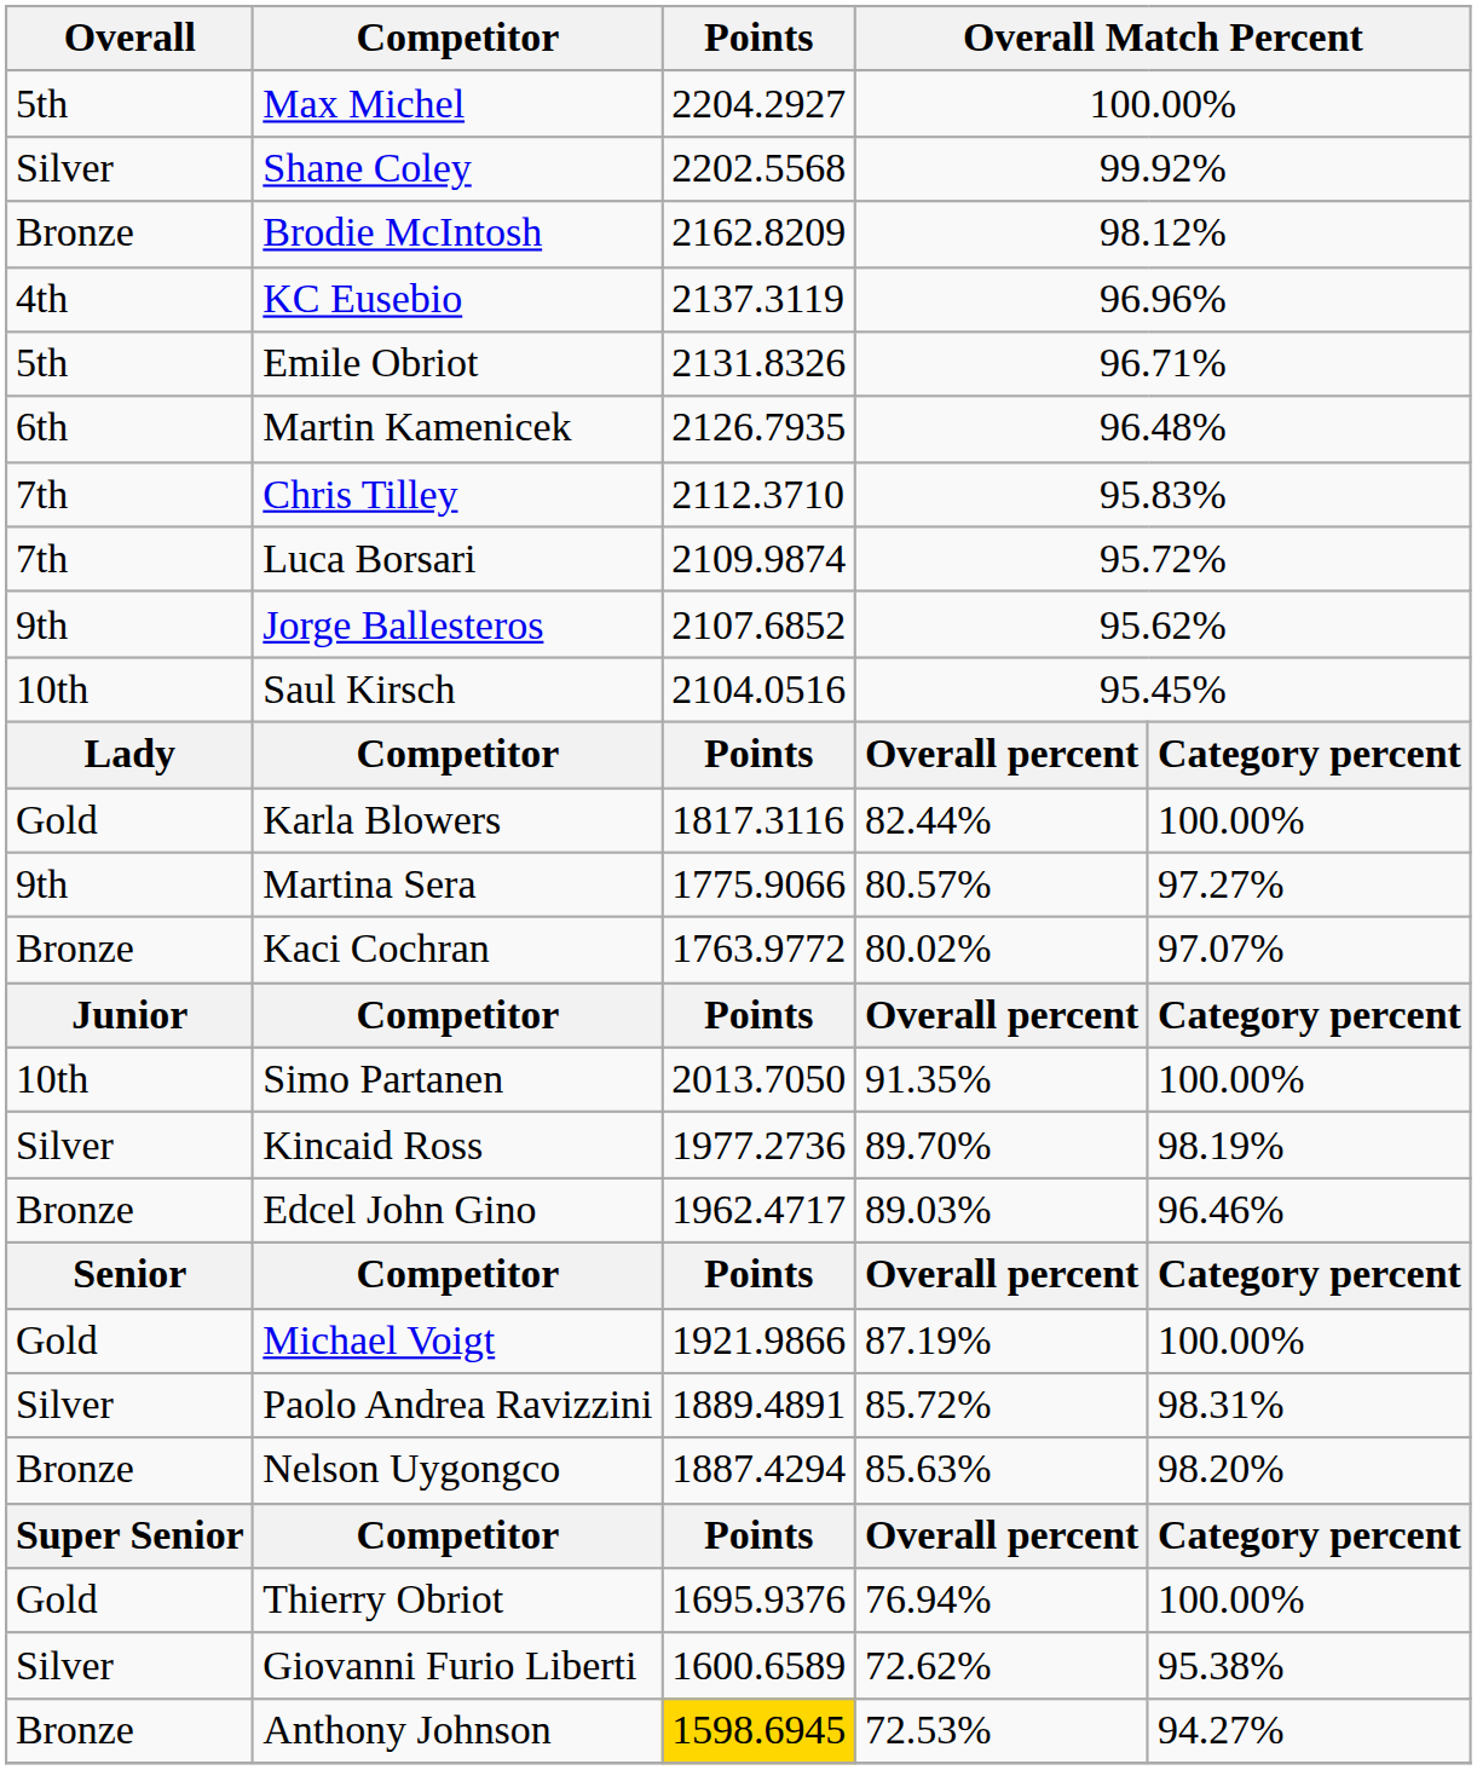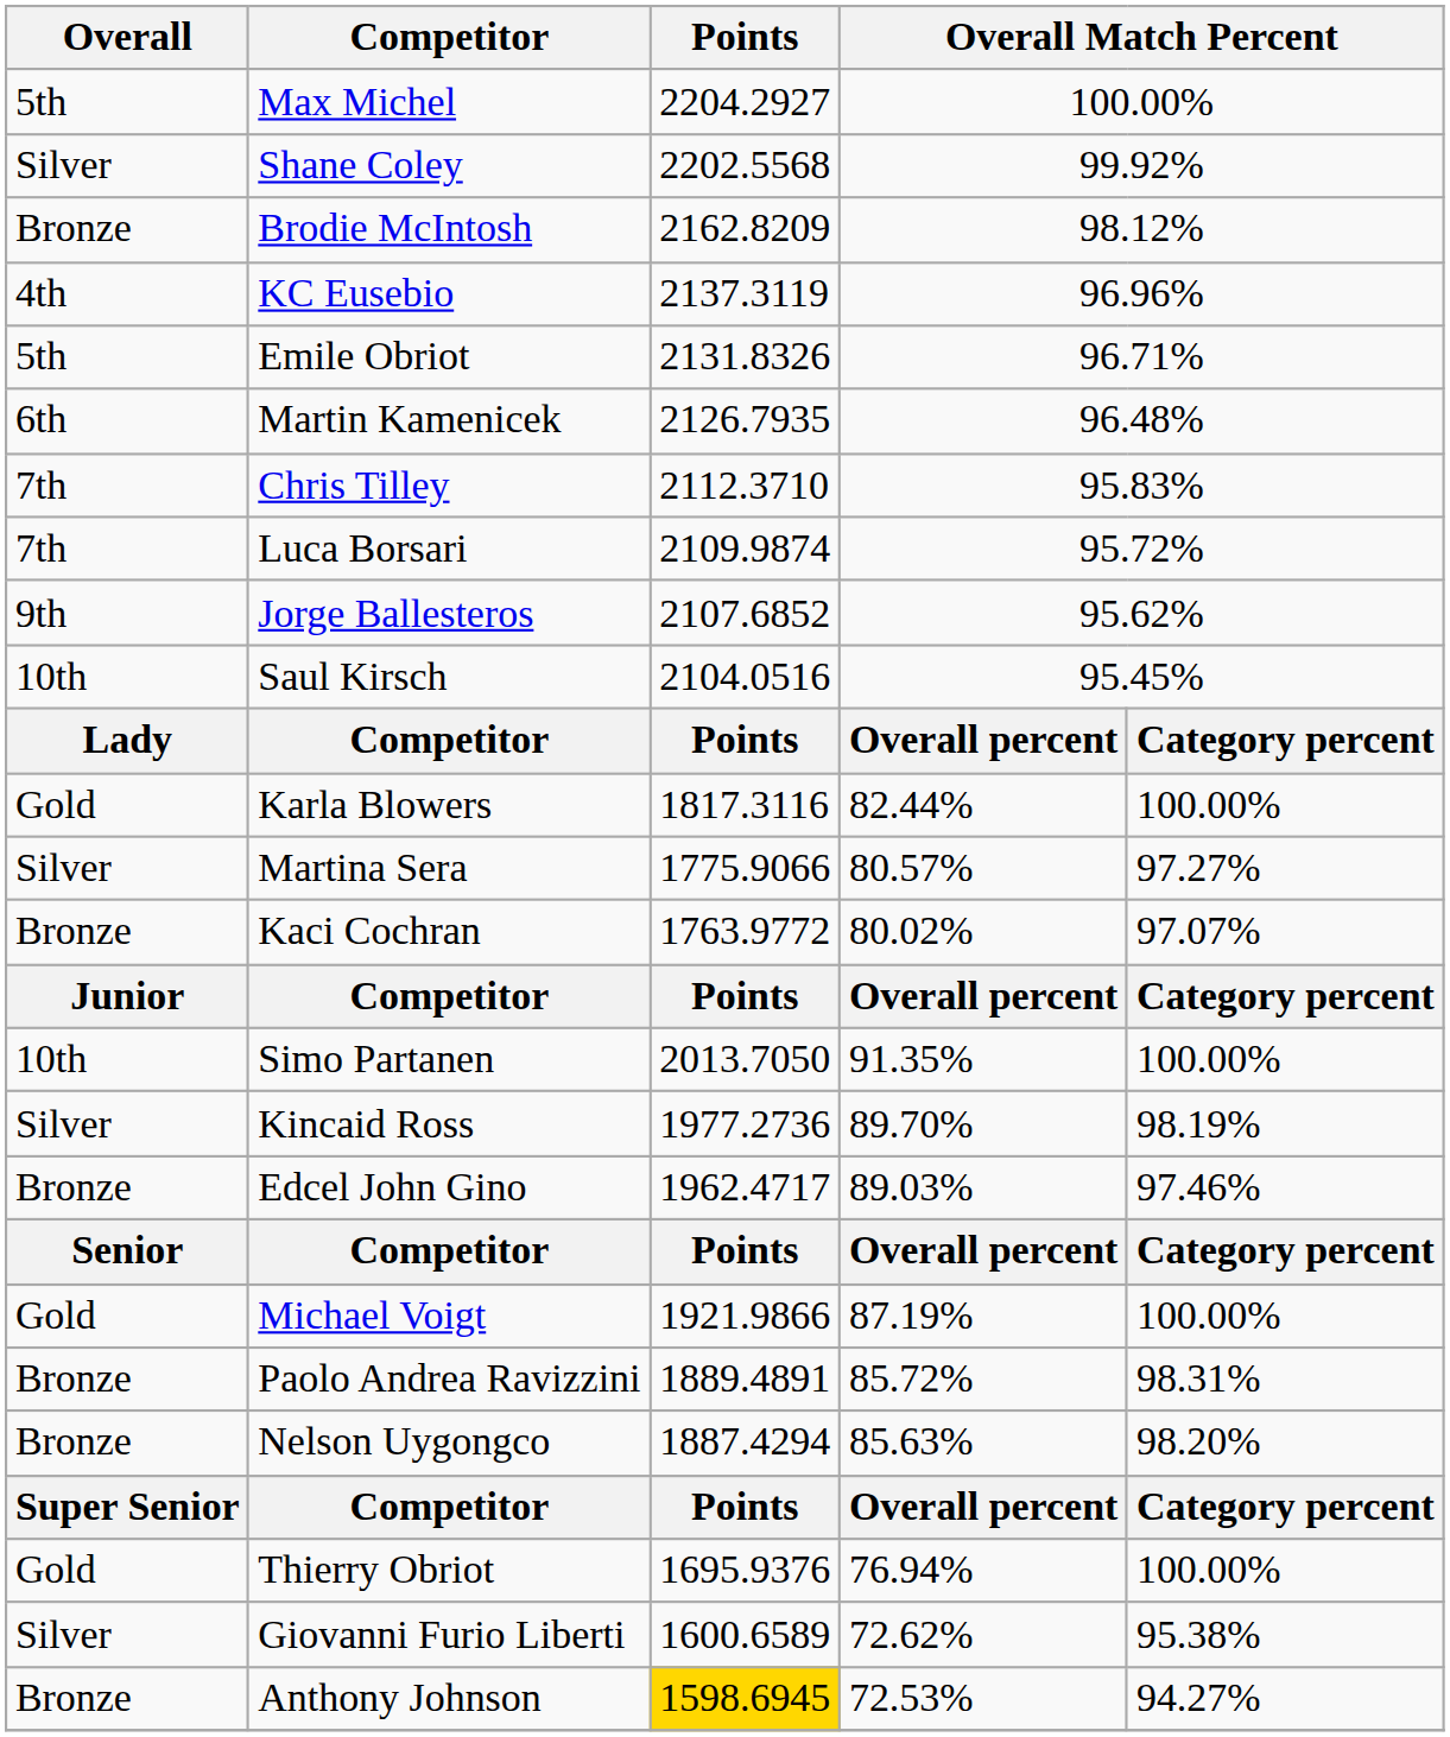 <table class="wikitable sortable" style="text-align: left;">
 <tr>
 <th>Overall</th>
 <th>Competitor</th>
 <th>Points</th>
 <th colspan="2">Overall Match Percent</th>
 </tr>
 <tr>
 <td>5th</td>
 <td><a href='#'>Max Michel</a></td>
 <td>2204.2927</td>
 <td colspan="2" style="text-align: center;">100.00%</td>
 </tr>
 <tr>
 <td> Silver</td>
 <td><a href='#'>Shane Coley</a></td>
 <td>2202.5568</td>
 <td colspan="2" style="text-align: center;">99.92%</td>
 </tr>
 <tr>
 <td> Bronze</td>
 <td><a href='#'>Brodie McIntosh</a></td>
 <td>2162.8209</td>
 <td colspan="2" style="text-align: center;">98.12%</td>
 </tr>
 <tr>
 <td>4th</td>
 <td><a href='#'>KC Eusebio</a></td>
 <td>2137.3119</td>
 <td colspan="2" style="text-align: center;">96.96%</td>
 </tr>
 <tr>
 <td>5th</td>
 <td>Emile Obriot</td>
 <td>2131.8326</td>
 <td colspan="2" style="text-align: center;">96.71%</td>
 </tr>
 <tr>
 <td>6th</td>
 <td>Martin Kamenicek</td>
 <td>2126.7935</td>
 <td colspan="2" style="text-align: center;">96.48%</td>
 </tr>
 <tr>
 <td>7th</td>
 <td><a href='#'>Chris Tilley</a></td>
 <td>2112.3710</td>
 <td colspan="2" style="text-align: center;">95.83%</td>
 </tr>
 <tr>
 <td>7th</td>
 <td>Luca Borsari</td>
 <td>2109.9874</td>
 <td colspan="2" style="text-align: center;">95.72%</td>
 </tr>
 <tr>
 <td>9th</td>
 <td><a href='#'>Jorge Ballesteros</a></td>
 <td>2107.6852</td>
 <td colspan="2" style="text-align: center;">95.62%</td>
 </tr>
 <tr>
 <td>10th</td>
 <td>Saul Kirsch</td>
 <td>2104.0516</td>
 <td colspan="2" style="text-align: center;">95.45%</td>
 </tr>
 <tr>
 <th>Lady</th>
 <th>Competitor</th>
 <th>Points</th>
 <th>Overall percent</th>
 <th>Category percent</th>
 </tr>
 <tr>
 <td> Gold</td>
 <td>Karla Blowers</td>
 <td>1817.3116</td>
 <td>82.44%</td>
 <td>100.00%</td>
 </tr>
 <tr>
-<td>9th</td>
+<td> Silver</td>
 <td>Martina Sera</td>
 <td>1775.9066</td>
 <td>80.57%</td>
 <td>97.27%</td>
 </tr>
 <tr>
 <td> Bronze</td>
 <td>Kaci Cochran</td>
 <td>1763.9772</td>
 <td>80.02%</td>
 <td>97.07%</td>
 </tr>
 <tr>
 <th>Junior</th>
 <th>Competitor</th>
 <th>Points</th>
 <th>Overall percent</th>
 <th>Category percent</th>
 </tr>
 <tr>
 <td>10th</td>
 <td>Simo Partanen</td>
 <td>2013.7050</td>
 <td>91.35%</td>
 <td>100.00%</td>
 </tr>
 <tr>
 <td> Silver</td>
 <td>Kincaid Ross</td>
 <td>1977.2736</td>
 <td>89.70%</td>
 <td>98.19%</td>
 </tr>
 <tr>
 <td> Bronze</td>
 <td>Edcel John Gino</td>
 <td>1962.4717</td>
 <td>89.03%</td>
-<td>96.46%</td>
+<td>97.46%</td>
 </tr>
 <tr>
 <th>Senior</th>
 <th>Competitor</th>
 <th>Points</th>
 <th>Overall percent</th>
 <th>Category percent</th>
 </tr>
 <tr>
 <td> Gold</td>
 <td><a href='#'>Michael Voigt</a></td>
 <td>1921.9866</td>
 <td>87.19%</td>
 <td>100.00%</td>
 </tr>
 <tr>
-<td> Silver</td>
+<td> Bronze</td>
 <td>Paolo Andrea Ravizzini</td>
 <td>1889.4891</td>
 <td>85.72%</td>
 <td>98.31%</td>
 </tr>
 <tr>
 <td> Bronze</td>
 <td>Nelson Uygongco</td>
 <td>1887.4294</td>
 <td>85.63%</td>
 <td>98.20%</td>
 </tr>
 <tr>
 <th>Super Senior</th>
 <th>Competitor</th>
 <th>Points</th>
 <th>Overall percent</th>
 <th>Category percent</th>
 </tr>
 <tr>
 <td> Gold</td>
 <td>Thierry Obriot</td>
 <td>1695.9376</td>
 <td>76.94%</td>
 <td>100.00%</td>
 </tr>
 <tr>
 <td> Silver</td>
 <td>Giovanni Furio Liberti</td>
 <td>1600.6589</td>
 <td>72.62%</td>
 <td>95.38%</td>
 </tr>
 <tr>
 <td> Bronze</td>
 <td>Anthony Johnson</td>
 <td style="background: gold;">1598.6945</td>
 <td>72.53%</td>
 <td>94.27%</td>
 </tr>
 <tr>
 </tr>
 </table>
